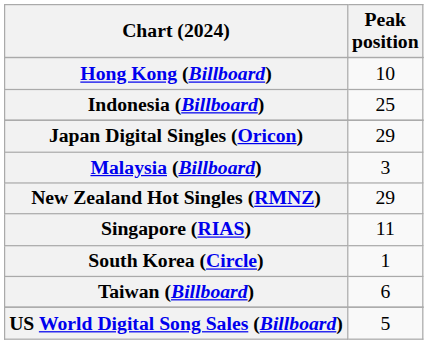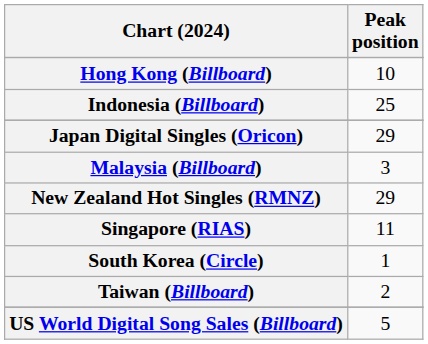 <table class="wikitable sortable plainrowheaders" style="text-align:center">
 <tr>
 <th scope="col">Chart (2024)</th>
 <th scope="col">Peak<br>position</th>
 </tr>
 <tr>
 </tr>
 <tr>
 <th scope="row"><a href='#'>Hong Kong</a> (<em><a href='#'>Billboard</a></em>)</th>
 <td>10</td>
 </tr>
 <tr>
 <th scope="row">Indonesia (<em><a href='#'>Billboard</a></em>)</th>
 <td>25</td>
 </tr>
 <tr>
 </tr>
 <tr>
 <th scope="row">Japan Digital Singles (<a href='#'>Oricon</a>)</th>
 <td>29</td>
 </tr>
 <tr>
 <th scope="row"><a href='#'>Malaysia</a> (<em><a href='#'>Billboard</a></em>)</th>
 <td>3</td>
 </tr>
 <tr>
 <th scope="row">New Zealand Hot Singles (<a href='#'>RMNZ</a>)</th>
 <td>29</td>
 </tr>
 <tr>
 <th scope="row">Singapore (<a href='#'>RIAS</a>)</th>
 <td>11</td>
 </tr>
 <tr>
 <th scope="row">South Korea (<a href='#'>Circle</a>)</th>
 <td>1</td>
 </tr>
 <tr>
 <th scope="row">Taiwan (<em><a href='#'>Billboard</a></em>)</th>
-<td>6</td>
+<td>2</td>
 </tr>
 <tr>
 </tr>
 <tr>
 <th scope="row">US <a href='#'>World Digital Song Sales</a> (<em><a href='#'>Billboard</a></em>)</th>
 <td>5</td>
 </tr>
 </table>
